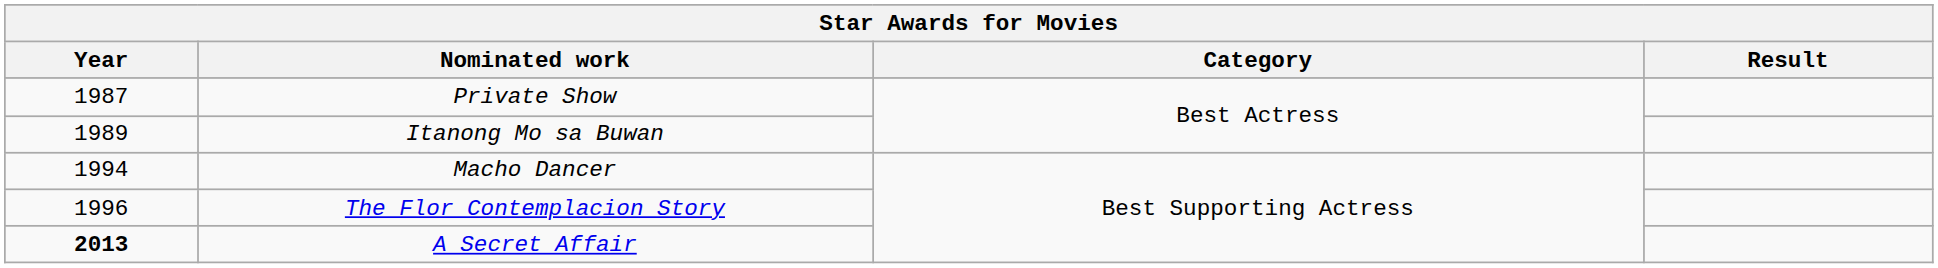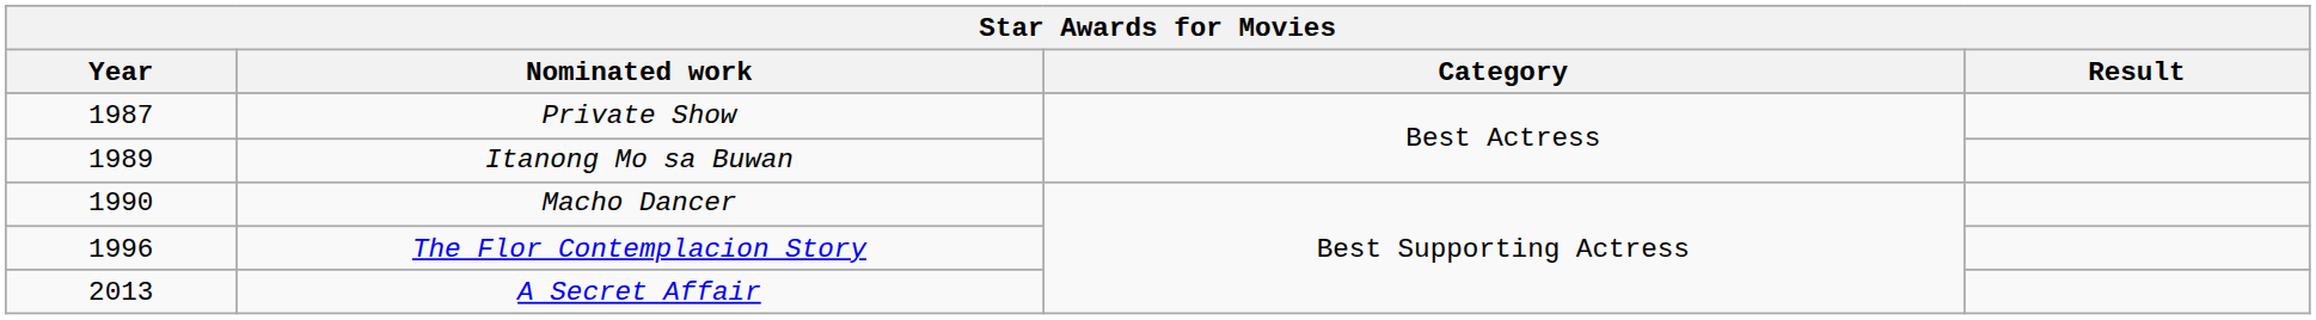 <table class="wikitable sortable" style="width:70%;">
 <tr>
 <th colspan="4" style="text-align:center;"><strong>Star Awards for Movies</strong></th>
 </tr>
 <tr>
 <th style="width:10%;">Year</th>
 <th style="width:35%;">Nominated work</th>
 <th style="width:40%;">Category</th>
 <th style="width:15%;">Result</th>
 </tr>
 <tr>
 <td style="text-align:center;">1987</td>
 <td style="text-align:center;"><em>Private Show</em></td>
 <td rowspan="2" style="text-align:center;">Best Actress</td>
 <td></td>
 </tr>
 <tr>
 <td style="text-align:center;">1989</td>
 <td style="text-align:center;"><em>Itanong Mo sa Buwan</em></td>
 <td></td>
 </tr>
 <tr>
-<td style="text-align:center;">1994</td>
+<td style="text-align:center;">1990</td>
 <td style="text-align:center;"><em>Macho Dancer</em></td>
 <td rowspan="3" style="text-align:center;">Best Supporting Actress</td>
 <td></td>
 </tr>
 <tr>
 <td style="text-align:center;">1996</td>
 <td style="text-align:center;"><em><a href='#'>The Flor Contemplacion Story</a></em></td>
 <td></td>
 </tr>
 <tr>
-<td style="text-align:center;"><strong>2013</strong></td>
+<td style="text-align:center;">2013</td>
 <td style="text-align:center;"><em><a href='#'>A Secret Affair</a></em></td>
 <td></td>
 </tr>
 </table>
